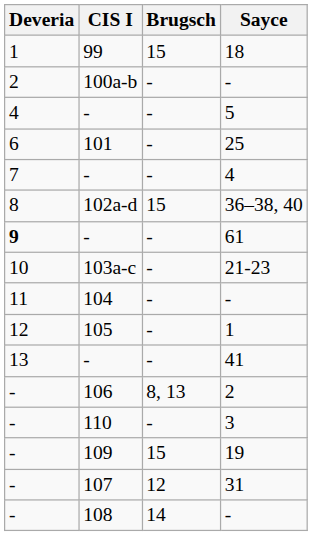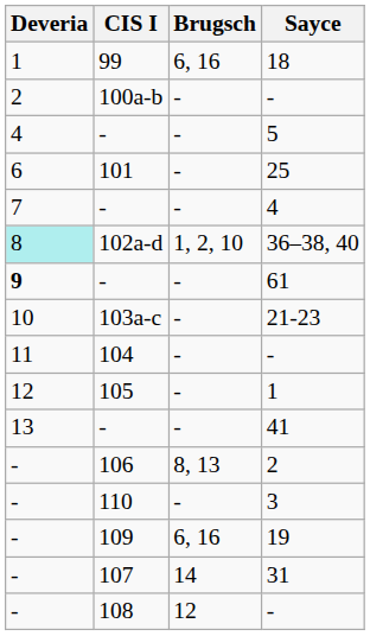 <table class="wikitable sortable">
 <tr>
 <th>Deveria</th>
 <th>CIS I</th>
 <th>Brugsch</th>
 <th>Sayce</th>
 </tr>
 <tr>
 <td>1</td>
 <td>99</td>
-<td>15</td>
+<td>6, 16</td>
 <td>18</td>
 </tr>
 <tr>
 <td>2</td>
 <td>100a-b</td>
 <td>-</td>
 <td>-</td>
 </tr>
 <tr>
 <td>4</td>
 <td>-</td>
 <td>-</td>
 <td>5</td>
 </tr>
 <tr>
 <td>6</td>
 <td>101</td>
 <td>-</td>
 <td>25</td>
 </tr>
 <tr>
 <td>7</td>
 <td>-</td>
 <td>-</td>
 <td>4</td>
 </tr>
 <tr>
-<td>8</td>
+<td style="background: paleturquoise;">8</td>
 <td>102a-d</td>
-<td>15</td>
+<td>1, 2, 10</td>
 <td>36–38, 40</td>
 </tr>
 <tr>
 <td><strong>9</strong></td>
 <td>-</td>
 <td>-</td>
 <td>61</td>
 </tr>
 <tr>
 <td>10</td>
 <td>103a-c</td>
 <td>-</td>
 <td>21-23</td>
 </tr>
 <tr>
 <td>11</td>
 <td>104</td>
 <td>-</td>
 <td>-</td>
 </tr>
 <tr>
 <td>12</td>
 <td>105</td>
 <td>-</td>
 <td>1</td>
 </tr>
 <tr>
 <td>13</td>
 <td>-</td>
 <td>-</td>
 <td>41</td>
 </tr>
 <tr>
 <td>-</td>
 <td>106</td>
 <td>8, 13</td>
 <td>2</td>
 </tr>
 <tr>
 <td>-</td>
 <td>110</td>
 <td>-</td>
 <td>3</td>
 </tr>
 <tr>
 <td>-</td>
 <td>109</td>
-<td>15</td>
+<td>6, 16</td>
 <td>19</td>
 </tr>
 <tr>
 <td>-</td>
 <td>107</td>
-<td>12</td>
+<td>14</td>
 <td>31</td>
 </tr>
 <tr>
 <td>-</td>
 <td>108</td>
-<td>14</td>
+<td>12</td>
 <td>-</td>
 </tr>
 </table>
